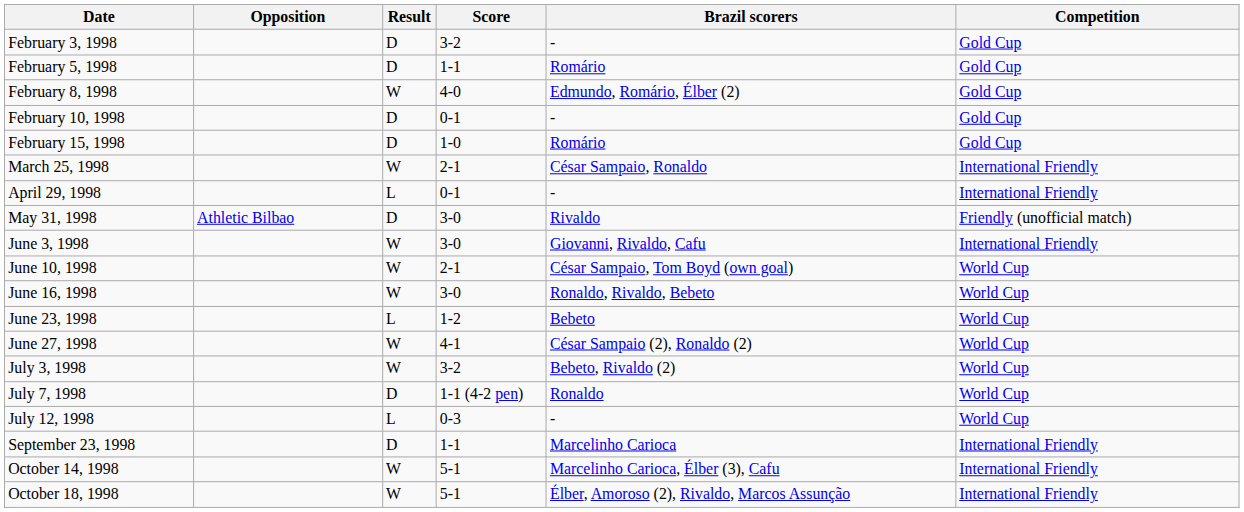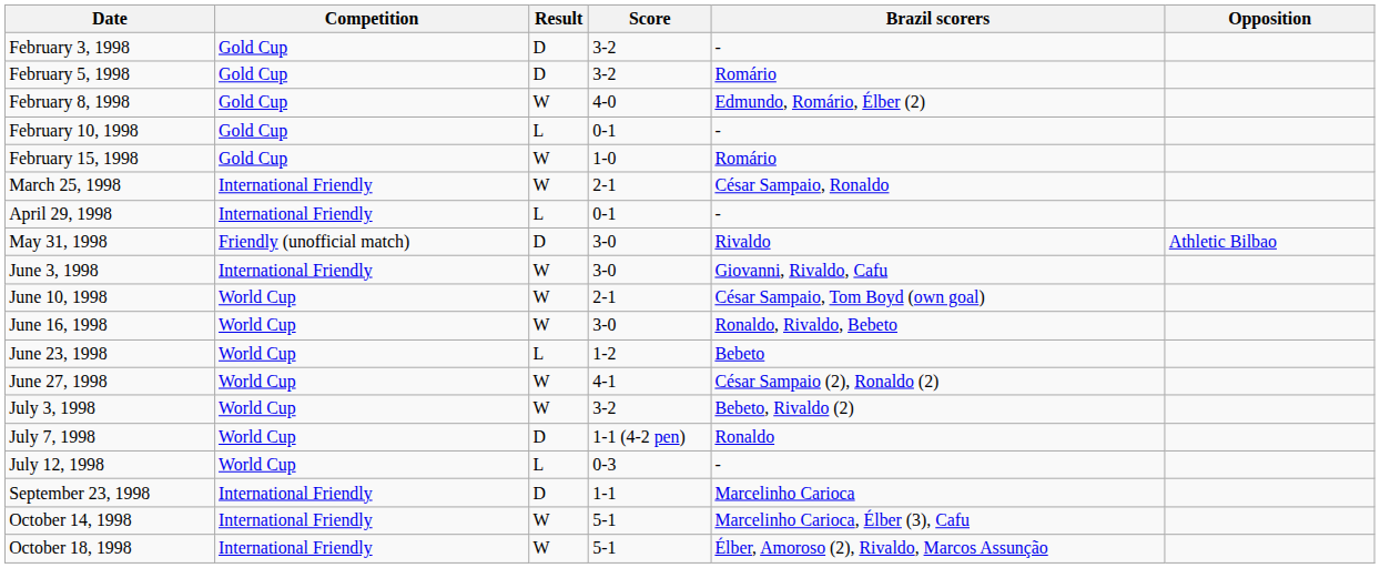 <table class="wikitable" style="text-align: left;">
 <tr>
 <th width=12%>Date</th>
-<th width=12%>Opposition</th>
+<th width=18%>Competition</th>
 <th width=1%>Result</th>
 <th width=7%>Score</th>
 <th width=26%>Brazil scorers</th>
-<th width=18%>Competition</th>
+<th width=12%>Opposition</th>
 </tr>
 <tr>
 <td>February 3, 1998</td>
-<td></td>
+<td><a href='#'>Gold Cup</a></td>
 <td>D</td>
 <td>3-2</td>
 <td>-</td>
-<td><a href='#'>Gold Cup</a></td>
+<td></td>
 </tr>
 <tr>
 <td>February 5, 1998</td>
+<td><a href='#'>Gold Cup</a></td>
+<td>D</td>
+<td>3-2</td>
+<td><a href='#'>Romário</a></td>
 <td></td>
-<td>D</td>
-<td>1-1</td>
-<td><a href='#'>Romário</a></td>
-<td><a href='#'>Gold Cup</a></td>
 </tr>
 <tr>
 <td>February 8, 1998</td>
-<td></td>
+<td><a href='#'>Gold Cup</a></td>
 <td>W</td>
 <td>4-0</td>
 <td><a href='#'>Edmundo</a>, <a href='#'>Romário</a>, <a href='#'>Élber</a> (2)</td>
-<td><a href='#'>Gold Cup</a></td>
+<td></td>
 </tr>
 <tr>
 <td>February 10, 1998</td>
-<td></td>
-<td>D</td>
+<td><a href='#'>Gold Cup</a></td>
+<td>L</td>
 <td>0-1</td>
 <td>-</td>
-<td><a href='#'>Gold Cup</a></td>
+<td></td>
 </tr>
 <tr>
 <td>February 15, 1998</td>
-<td></td>
-<td>D</td>
+<td><a href='#'>Gold Cup</a></td>
+<td>W</td>
 <td>1-0</td>
 <td><a href='#'>Romário</a></td>
-<td><a href='#'>Gold Cup</a></td>
+<td></td>
 </tr>
 <tr>
 <td>March 25, 1998</td>
-<td></td>
+<td><a href='#'>International Friendly</a></td>
 <td>W</td>
 <td>2-1</td>
 <td><a href='#'>César Sampaio</a>, <a href='#'>Ronaldo</a></td>
-<td><a href='#'>International Friendly</a></td>
+<td></td>
 </tr>
 <tr>
 <td>April 29, 1998</td>
-<td></td>
+<td><a href='#'>International Friendly</a></td>
 <td>L</td>
 <td>0-1</td>
 <td>-</td>
-<td><a href='#'>International Friendly</a></td>
+<td></td>
 </tr>
 <tr>
 <td>May 31, 1998</td>
-<td> <a href='#'>Athletic Bilbao</a></td>
+<td><a href='#'>Friendly</a> (unofficial match)</td>
 <td>D</td>
 <td>3-0</td>
 <td><a href='#'>Rivaldo</a></td>
-<td><a href='#'>Friendly</a> (unofficial match)</td>
+<td> <a href='#'>Athletic Bilbao</a></td>
 </tr>
 <tr>
 <td>June 3, 1998</td>
-<td></td>
+<td><a href='#'>International Friendly</a></td>
 <td>W</td>
 <td>3-0</td>
 <td><a href='#'>Giovanni</a>, <a href='#'>Rivaldo</a>, <a href='#'>Cafu</a></td>
-<td><a href='#'>International Friendly</a></td>
+<td></td>
 </tr>
 <tr>
 <td>June 10, 1998</td>
-<td></td>
+<td><a href='#'>World Cup</a></td>
 <td>W</td>
 <td>2-1</td>
 <td><a href='#'>César Sampaio</a>, <a href='#'>Tom Boyd</a> (<a href='#'>own goal</a>)</td>
-<td><a href='#'>World Cup</a></td>
+<td></td>
 </tr>
 <tr>
 <td>June 16, 1998</td>
-<td></td>
+<td><a href='#'>World Cup</a></td>
 <td>W</td>
 <td>3-0</td>
 <td><a href='#'>Ronaldo</a>, <a href='#'>Rivaldo</a>, <a href='#'>Bebeto</a></td>
-<td><a href='#'>World Cup</a></td>
+<td></td>
 </tr>
 <tr>
 <td>June 23, 1998</td>
-<td></td>
+<td><a href='#'>World Cup</a></td>
 <td>L</td>
 <td>1-2</td>
 <td><a href='#'>Bebeto</a></td>
-<td><a href='#'>World Cup</a></td>
+<td></td>
 </tr>
 <tr>
 <td>June 27, 1998</td>
-<td></td>
+<td><a href='#'>World Cup</a></td>
 <td>W</td>
 <td>4-1</td>
 <td><a href='#'>César Sampaio</a> (2), <a href='#'>Ronaldo</a> (2)</td>
-<td><a href='#'>World Cup</a></td>
+<td></td>
 </tr>
 <tr>
 <td>July 3, 1998</td>
-<td></td>
+<td><a href='#'>World Cup</a></td>
 <td>W</td>
 <td>3-2</td>
 <td><a href='#'>Bebeto</a>, <a href='#'>Rivaldo</a> (2)</td>
-<td><a href='#'>World Cup</a></td>
+<td></td>
 </tr>
 <tr>
 <td>July 7, 1998</td>
-<td></td>
+<td><a href='#'>World Cup</a></td>
 <td>D</td>
 <td>1-1 (4-2 <a href='#'>pen</a>)</td>
 <td><a href='#'>Ronaldo</a></td>
-<td><a href='#'>World Cup</a></td>
+<td></td>
 </tr>
 <tr>
 <td>July 12, 1998</td>
-<td></td>
+<td><a href='#'>World Cup</a></td>
 <td>L</td>
 <td>0-3</td>
 <td>-</td>
-<td><a href='#'>World Cup</a></td>
+<td></td>
 </tr>
 <tr>
 <td>September 23, 1998</td>
-<td></td>
+<td><a href='#'>International Friendly</a></td>
 <td>D</td>
 <td>1-1</td>
 <td><a href='#'>Marcelinho Carioca</a></td>
-<td><a href='#'>International Friendly</a></td>
+<td></td>
 </tr>
 <tr>
 <td>October 14, 1998</td>
-<td></td>
+<td><a href='#'>International Friendly</a></td>
 <td>W</td>
 <td>5-1</td>
 <td><a href='#'>Marcelinho Carioca</a>, <a href='#'>Élber</a> (3), <a href='#'>Cafu</a></td>
-<td><a href='#'>International Friendly</a></td>
+<td></td>
 </tr>
 <tr>
 <td>October 18, 1998</td>
-<td></td>
+<td><a href='#'>International Friendly</a></td>
 <td>W</td>
 <td>5-1</td>
 <td><a href='#'>Élber</a>, <a href='#'>Amoroso</a> (2), <a href='#'>Rivaldo</a>, <a href='#'>Marcos Assunção</a></td>
-<td><a href='#'>International Friendly</a></td>
+<td></td>
 </tr>
 </table>
